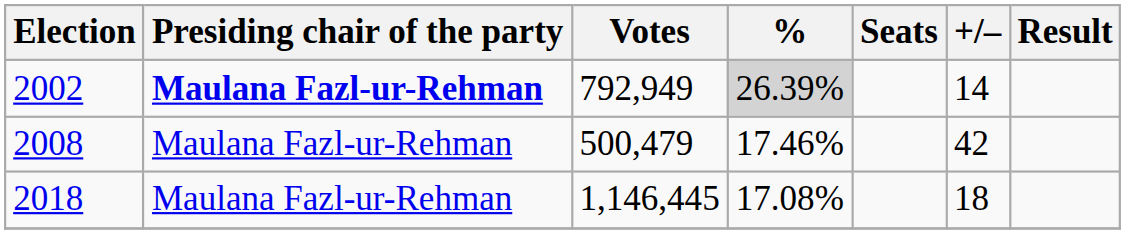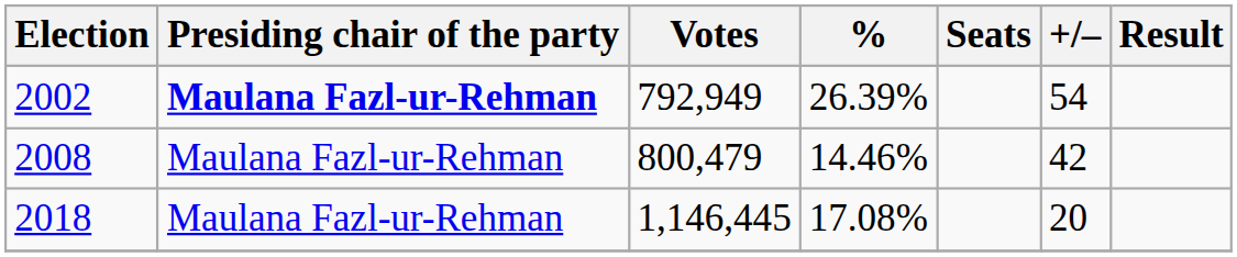 <table class="wikitable">
 <tr>
 <th><strong>Election</strong></th>
 <th>Presiding chair of the party</th>
 <th><strong>Votes</strong></th>
 <th><strong>%</strong></th>
 <th><strong>Seats</strong></th>
 <th>+/–</th>
 <th>Result</th>
 </tr>
 <tr>
 <td><a href='#'>2002</a></td>
 <td><strong><a href='#'>Maulana Fazl-ur-Rehman</a></strong></td>
 <td>792,949</td>
-<td style="background: lightgrey;">26.39%</td>
+<td>26.39%</td>
 <td></td>
-<td>14</td>
+<td>54</td>
 <td></td>
 </tr>
 <tr>
 <td><a href='#'>2008</a></td>
 <td><a href='#'>Maulana Fazl-ur-Rehman</a></td>
-<td>500,479</td>
-<td>17.46%</td>
+<td>800,479</td>
+<td>14.46%</td>
 <td></td>
 <td> 42</td>
 <td></td>
 </tr>
 <tr>
 <td><a href='#'>2018</a></td>
 <td><a href='#'>Maulana Fazl-ur-Rehman</a></td>
 <td>1,146,445</td>
 <td>17.08%</td>
 <td></td>
-<td> 18</td>
+<td> 20</td>
 <td></td>
 </tr>
 <tr>
 </tr>
 </table>
